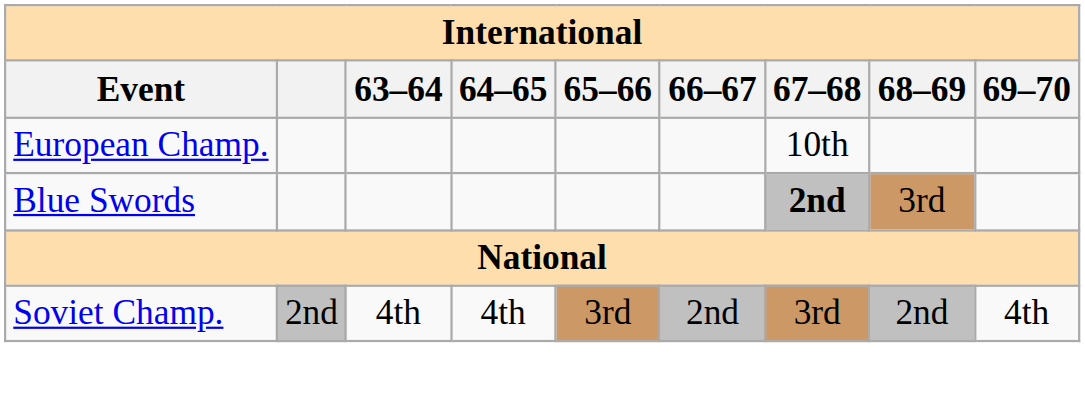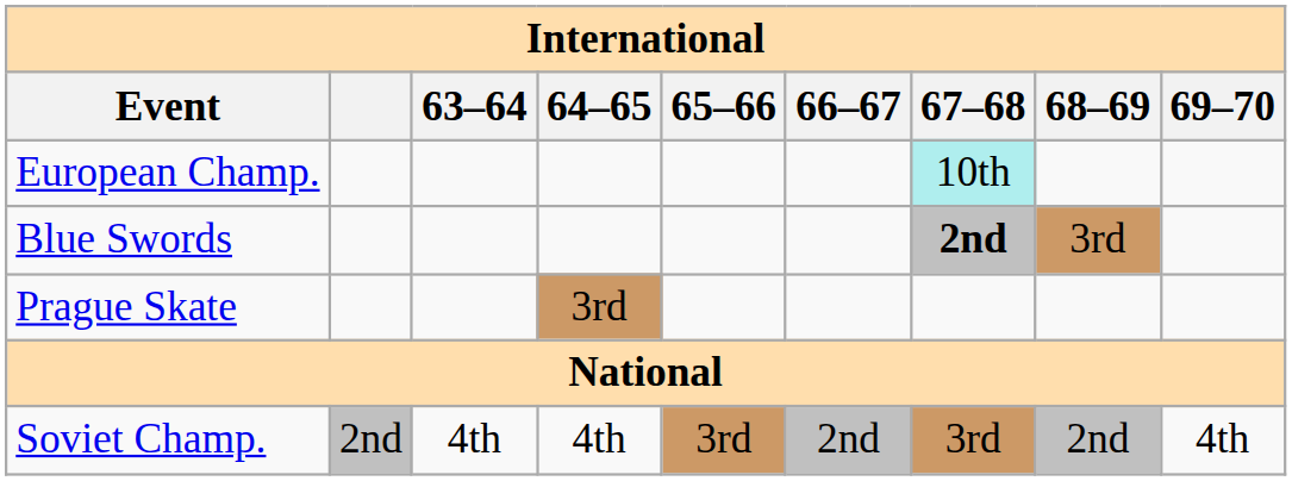 <table class="wikitable" style="text-align:center">
 <tr>
 <th style="background-color: #ffdead; " colspan=9 align=center>International</th>
 </tr>
 <tr>
 <th>Event</th>
 <th></th>
 <th>63–64</th>
 <th>64–65</th>
 <th>65–66</th>
 <th>66–67</th>
 <th>67–68</th>
 <th>68–69</th>
 <th>69–70</th>
 </tr>
 <tr>
 <td align=left><a href='#'>European Champ.</a></td>
 <td></td>
 <td></td>
 <td></td>
 <td></td>
 <td></td>
-<td>10th</td>
+<td style="background: paleturquoise;">10th</td>
 <td></td>
 <td></td>
 </tr>
 <tr>
 <td align=left><a href='#'>Blue Swords</a></td>
 <td></td>
 <td></td>
 <td></td>
 <td></td>
 <td></td>
 <td bgcolor=silver><strong>2nd</strong></td>
 <td bgcolor=cc9966>3rd</td>
+<td></td>
+</tr>
+<tr>
+<td align=left><a href='#'>Prague Skate</a></td>
+<td></td>
+<td></td>
+<td bgcolor=cc9966>3rd</td>
+<td></td>
+<td></td>
+<td></td>
+<td></td>
 <td></td>
 </tr>
 <tr>
 <th style="background-color: #ffdead; " colspan=9 align=center>National</th>
 </tr>
 <tr>
 <td align=left><a href='#'>Soviet Champ.</a></td>
 <td bgcolor=silver>2nd</td>
 <td>4th</td>
 <td>4th</td>
 <td bgcolor=cc9966>3rd</td>
 <td bgcolor=silver>2nd</td>
 <td bgcolor=cc9966>3rd</td>
 <td bgcolor=silver>2nd</td>
 <td>4th</td>
 </tr>
 </table>
